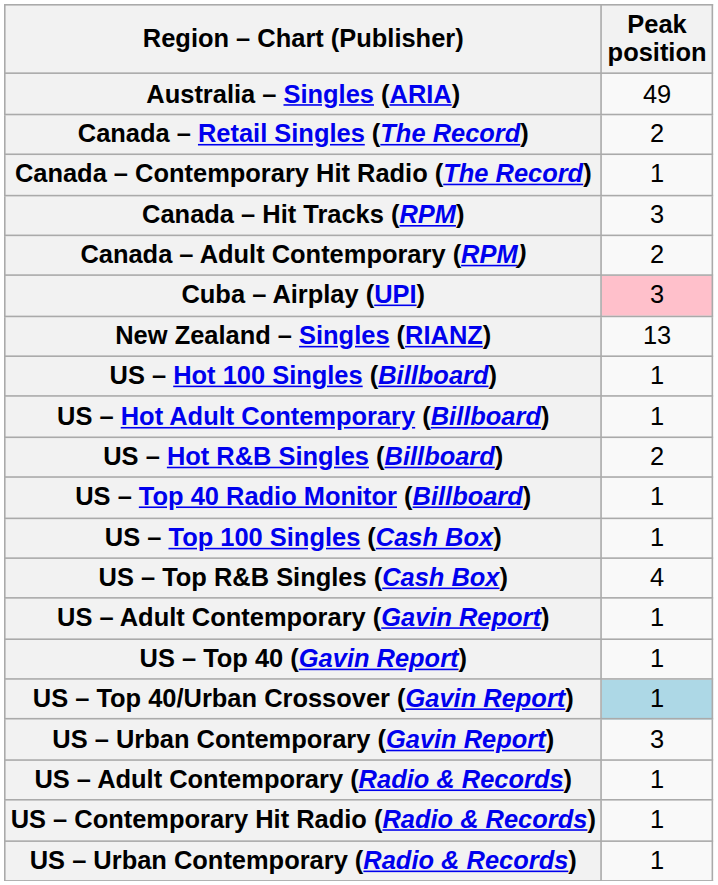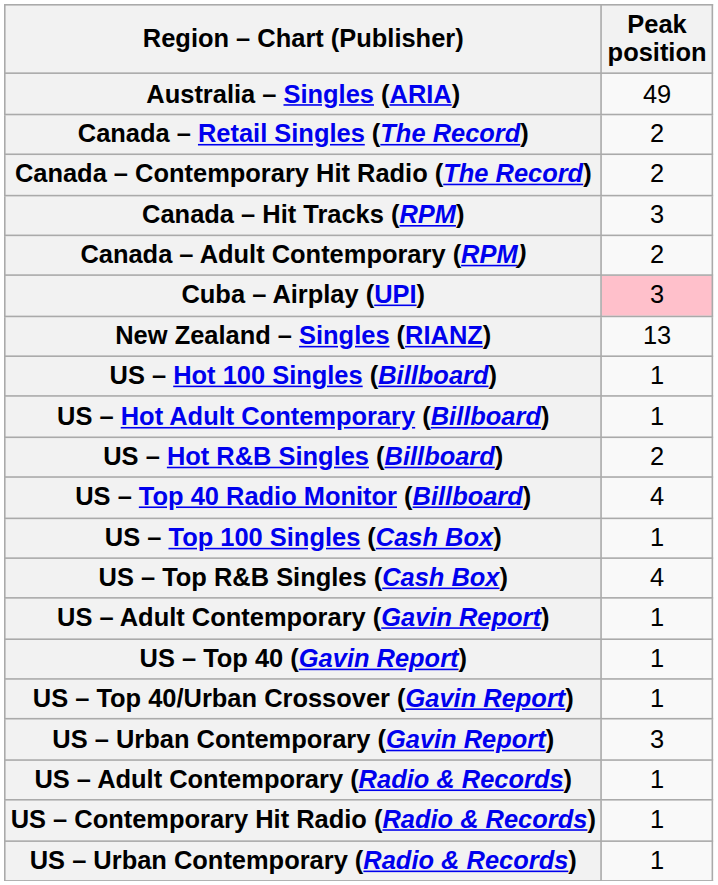 <table class="wikitable sortable plainrowheaders" style="text-align:center;">
 <tr>
 <th scope="col">Region – Chart (Publisher)</th>
 <th scope="col">Peak <br>position</th>
 </tr>
 <tr>
 <th scope="row">Australia – <a href='#'>Singles</a> (<a href='#'>ARIA</a>)</th>
 <td>49</td>
 </tr>
 <tr>
 <th scope="row">Canada – <a href='#'>Retail Singles</a> (<em><a href='#'>The Record</a></em>)</th>
 <td>2</td>
 </tr>
 <tr>
 <th scope="row">Canada – Contemporary Hit Radio (<em><a href='#'>The Record</a></em>)</th>
-<td>1</td>
+<td>2</td>
 </tr>
 <tr>
 <th scope="row">Canada – Hit Tracks (<em><a href='#'>RPM</a></em>)</th>
 <td>3</td>
 </tr>
 <tr>
 <th scope="row">Canada – Adult Contemporary (<em><a href='#'>RPM</a>)</em></th>
 <td>2</td>
 </tr>
 <tr>
 <th scope="row">Cuba – Airplay (<a href='#'>UPI</a>)</th>
 <td style="background: pink;">3</td>
 </tr>
 <tr>
 <th scope="row">New Zealand – <a href='#'>Singles</a> (<a href='#'>RIANZ</a>)</th>
 <td>13</td>
 </tr>
 <tr>
 <th scope="row">US – <a href='#'>Hot 100 Singles</a> (<em><a href='#'>Billboard</a></em>)</th>
 <td>1</td>
 </tr>
 <tr>
 <th scope="row">US – <a href='#'>Hot Adult Contemporary</a> (<em><a href='#'>Billboard</a></em>)</th>
 <td>1</td>
 </tr>
 <tr>
 <th scope="row">US – <a href='#'>Hot R&B Singles</a> (<em><a href='#'>Billboard</a></em>)</th>
 <td>2</td>
 </tr>
 <tr>
 <th scope="row">US – <a href='#'>Top 40 Radio Monitor</a> (<em><a href='#'>Billboard</a></em>)</th>
-<td>1</td>
+<td>4</td>
 </tr>
 <tr>
 <th scope="row">US – <a href='#'>Top 100 Singles</a> (<em><a href='#'>Cash Box</a></em>)</th>
 <td>1</td>
 </tr>
 <tr>
 <th scope="row">US – Top R&B Singles (<em><a href='#'>Cash Box</a></em>)</th>
 <td>4</td>
 </tr>
 <tr>
 <th scope="row">US – Adult Contemporary (<em><a href='#'>Gavin Report</a></em>)</th>
 <td>1</td>
 </tr>
 <tr>
 <th scope="row">US – Top 40 (<em><a href='#'>Gavin Report</a></em>)</th>
 <td>1</td>
 </tr>
 <tr>
 <th scope="row">US – Top 40/Urban Crossover (<em><a href='#'>Gavin Report</a></em>)</th>
-<td style="background: lightblue;">1</td>
+<td>1</td>
 </tr>
 <tr>
 <th scope="row">US – Urban Contemporary (<em><a href='#'>Gavin Report</a></em>)</th>
 <td>3</td>
 </tr>
 <tr>
 <th scope="row">US – Adult Contemporary (<em><a href='#'>Radio & Records</a></em>)</th>
 <td>1</td>
 </tr>
 <tr>
 <th scope="row">US – Contemporary Hit Radio (<em><a href='#'>Radio & Records</a></em>)</th>
 <td>1</td>
 </tr>
 <tr>
 <th scope="row">US – Urban Contemporary (<em><a href='#'>Radio & Records</a></em>)</th>
 <td>1</td>
 </tr>
 </table>
